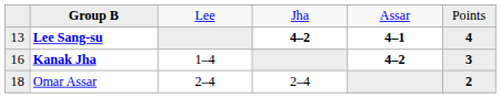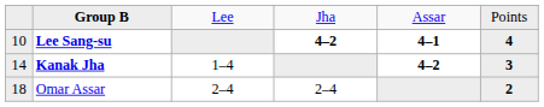 <table class="wikitable" style="font-size:90%">
 <tr style="text-align:center;">
 <td style="background-color:#ededed;" width="20"></td>
 <td style="background-color:#ededed;" width="130" style="text-align:center;"><strong>Group B</strong></td>
 <td width="95"> <a href='#'>Lee</a></td>
 <td width="95"> <a href='#'>Jha</a></td>
 <td width="95"> <a href='#'>Assar</a></td>
 <td style="background-color:#ededed;" width="50">Points</td>
 </tr>
 <tr style="text-align:center;background-color:#ffffff;">
-<td style="background-color:#ededed;">13</td>
+<td style="background-color:#ededed;">10</td>
 <td style="text-align:left;"> <strong><a href='#'>Lee Sang-su</a></strong></td>
 <td style="background-color:#ededed;"></td>
 <td><strong>4–2</strong></td>
 <td><strong>4–1</strong></td>
 <td style="background-color:#ededed;"><strong>4</strong></td>
 </tr>
 <tr style="text-align:center;background-color:#ffffff;">
-<td style="background-color:#ededed;">16</td>
+<td style="background-color:#ededed;">14</td>
 <td style="text-align:left;"> <strong><a href='#'>Kanak Jha</a></strong></td>
 <td>1–4</td>
 <td style="background-color:#ededed;"></td>
 <td><strong>4–2</strong></td>
 <td style="background-color:#ededed;"><strong>3</strong></td>
 </tr>
 <tr style="text-align:center;background-color:#ffffff;">
 <td style="background-color:#ededed;">18</td>
 <td style="text-align:left;"> <a href='#'>Omar Assar</a></td>
 <td>2–4</td>
 <td>2–4</td>
 <td style="background-color:#ededed;"></td>
 <td style="background-color:#ededed;"><strong>2</strong></td>
 </tr>
 </table>
